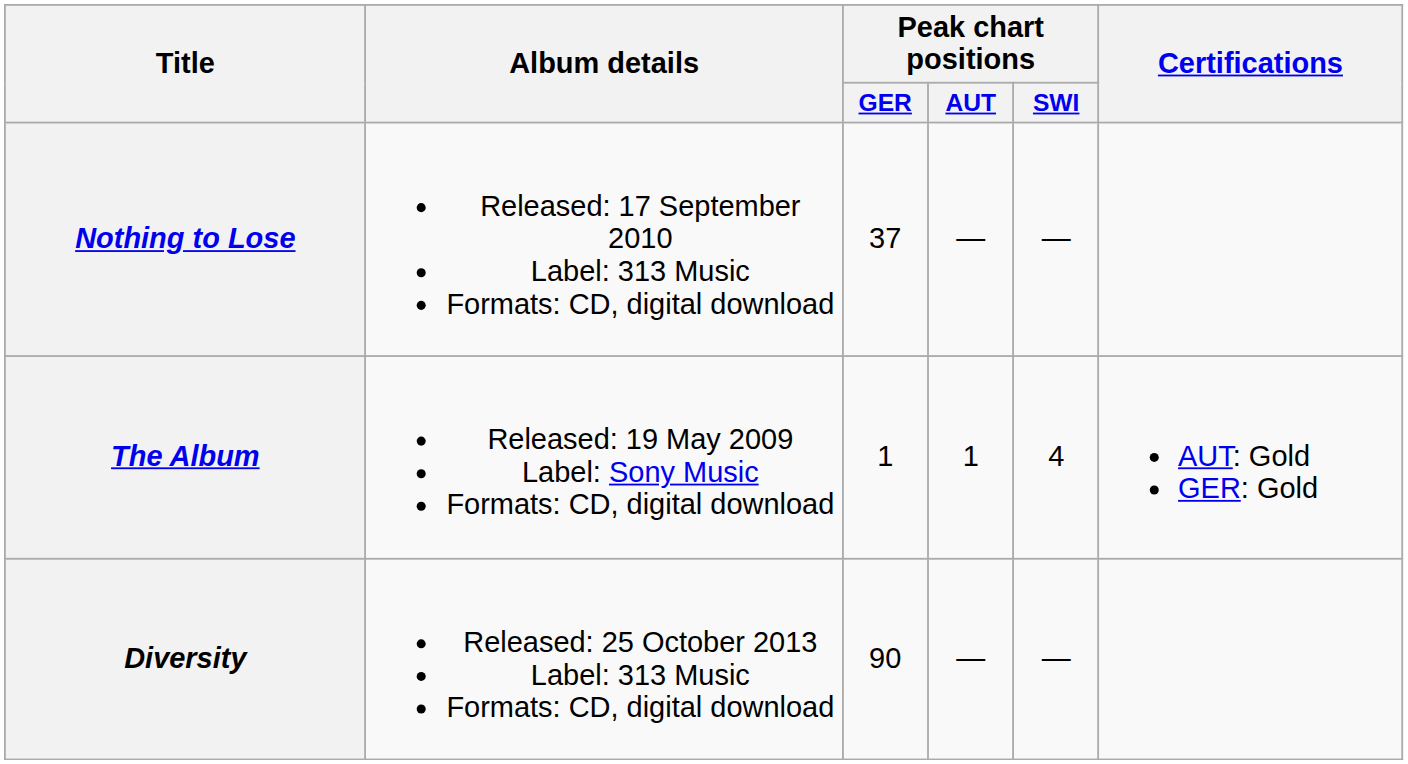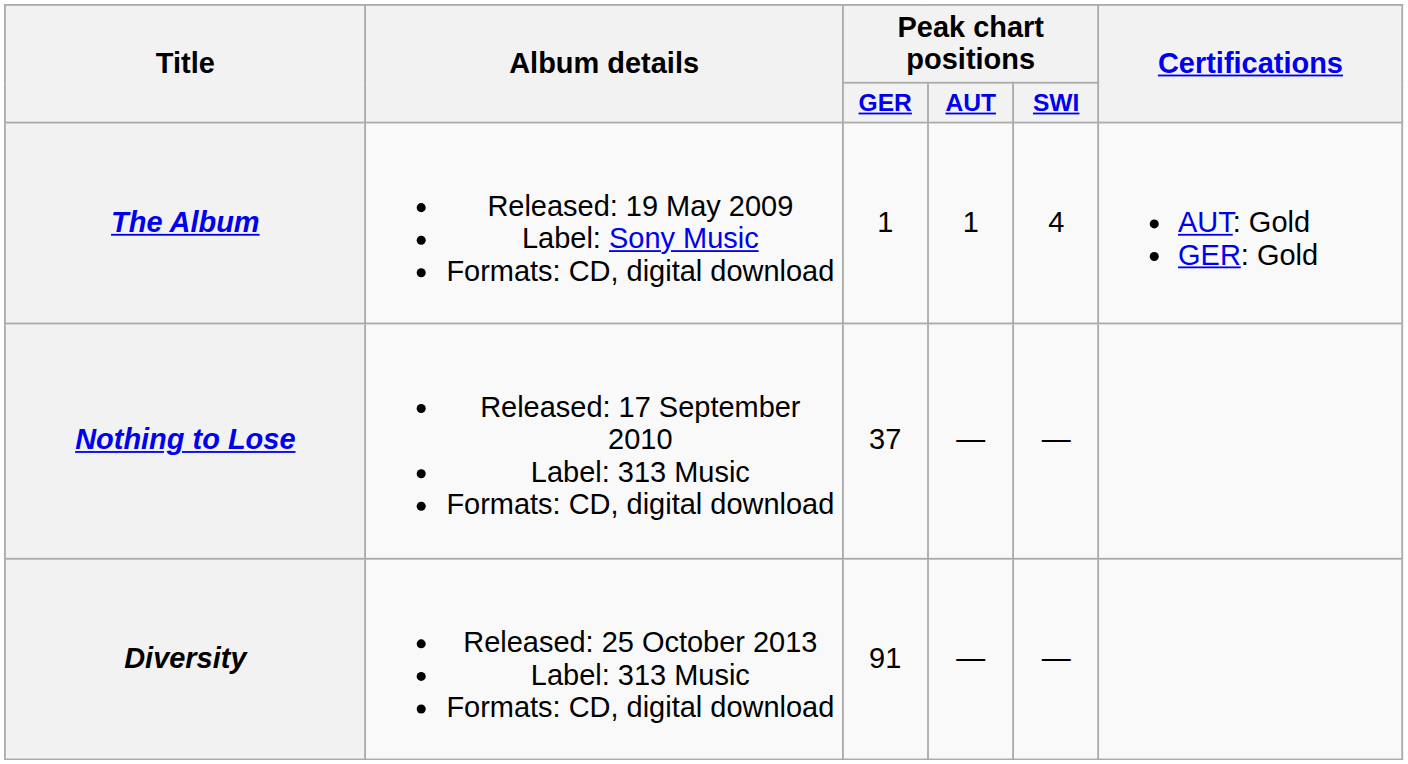 <table class="wikitable plainrowheaders" style="text-align:center;" border="1">
 <tr>
 <th scope="col" rowspan="2" style="width:12em;">Title</th>
 <th scope="col" rowspan="2" style="width:16em;">Album details</th>
 <th scope="col" colspan="3">Peak chart positions</th>
 <th scope="col" rowspan="2" style="width:10em;"><a href='#'>Certifications</a></th>
 </tr>
 <tr>
 <th style="width:3em;font-size:85%"><a href='#'>GER</a><br></th>
 <th style="width:3em;font-size:85%"><a href='#'>AUT</a><br></th>
 <th style="width:3em;font-size:85%"><a href='#'>SWI</a><br></th>
 </tr>
 <tr>
+<th scope="row"><em><a href='#'>The Album</a></em></th>
+<td><br><ul><li>Released: 19 May 2009</li><li>Label: <a href='#'>Sony Music</a></li><li>Formats: CD, digital download</li></ul></td>
+<td>1</td>
+<td>1</td>
+<td>4</td>
+<td align="left"><br><ul><li><a href='#'>AUT</a>: Gold</li><li><a href='#'>GER</a>: Gold</li></ul></td>
+</tr>
+<tr>
 <th scope="row"><em><a href='#'>Nothing to Lose</a></em></th>
 <td><br><ul><li>Released: 17 September 2010</li><li>Label: 313 Music</li><li>Formats: CD, digital download</li></ul></td>
 <td>37</td>
 <td>—</td>
 <td>—</td>
 <td align="left"></td>
 </tr>
 <tr>
-<th scope="row"><em><a href='#'>The Album</a></em></th>
-<td><br><ul><li>Released: 19 May 2009</li><li>Label: <a href='#'>Sony Music</a></li><li>Formats: CD, digital download</li></ul></td>
-<td>1</td>
-<td>1</td>
-<td>4</td>
-<td align="left"><br><ul><li><a href='#'>AUT</a>: Gold</li><li><a href='#'>GER</a>: Gold</li></ul></td>
-</tr>
-<tr>
 <th scope="row"><em>Diversity</em></th>
 <td><br><ul><li>Released: 25 October 2013</li><li>Label: 313 Music</li><li>Formats:  CD, digital download</li></ul></td>
-<td>90</td>
+<td>91</td>
 <td>—</td>
 <td>—</td>
 <td align="left"></td>
 </tr>
 <tr>
 </tr>
 </table>
